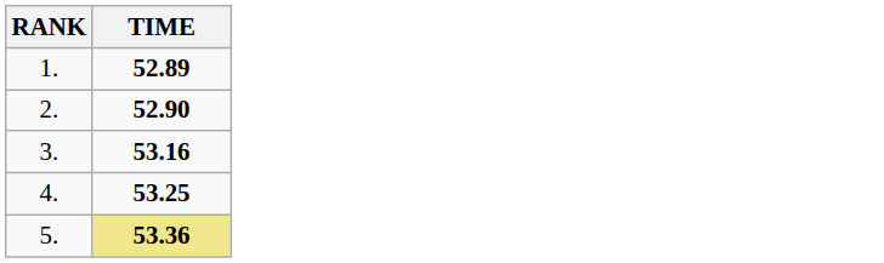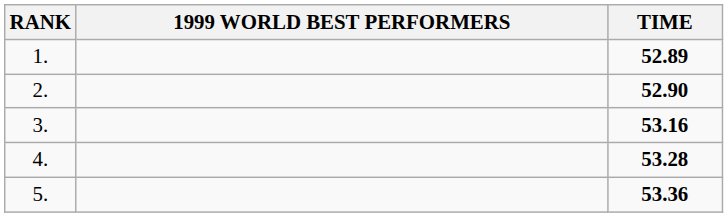 <table class="wikitable" style="border-collapse: collapse; font-size: 90%;">
 <tr>
 <th>RANK</th>
+<th align="center" style="width: 25em">1999 WORLD BEST PERFORMERS</th>
 <th align="center" style="width: 5em">TIME</th>
 </tr>
 <tr>
 <td align="center">1.</td>
+<td></td>
 <td align="center"><strong>52.89</strong></td>
 </tr>
 <tr>
 <td align="center">2.</td>
+<td></td>
 <td align="center"><strong>52.90</strong></td>
 </tr>
 <tr>
 <td align="center">3.</td>
+<td></td>
 <td align="center"><strong>53.16</strong></td>
 </tr>
 <tr>
 <td align="center">4.</td>
-<td align="center"><strong>53.25</strong></td>
+<td></td>
+<td align="center"><strong>53.28</strong></td>
 </tr>
 <tr>
 <td align="center">5.</td>
-<td align="center" style="background: khaki;"><strong>53.36</strong></td>
+<td></td>
+<td align="center"><strong>53.36</strong></td>
 </tr>
 </table>
